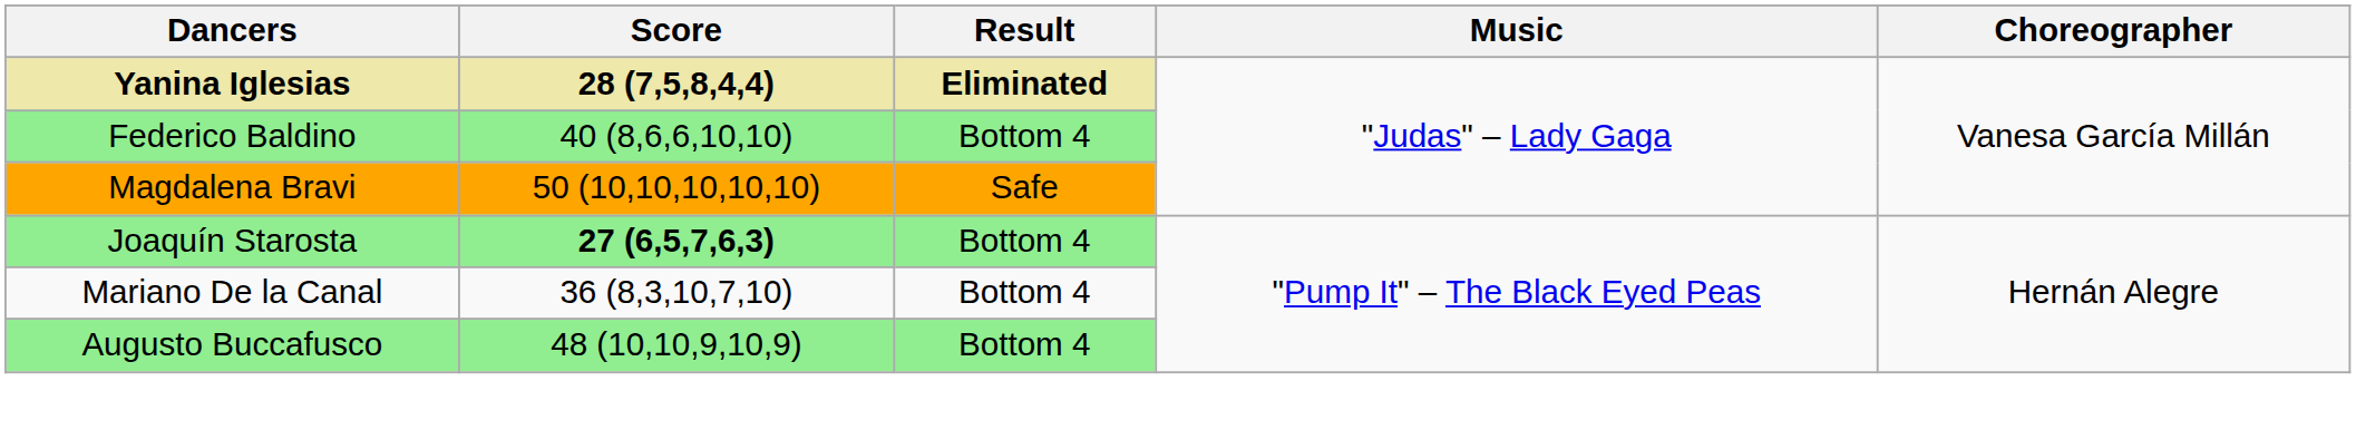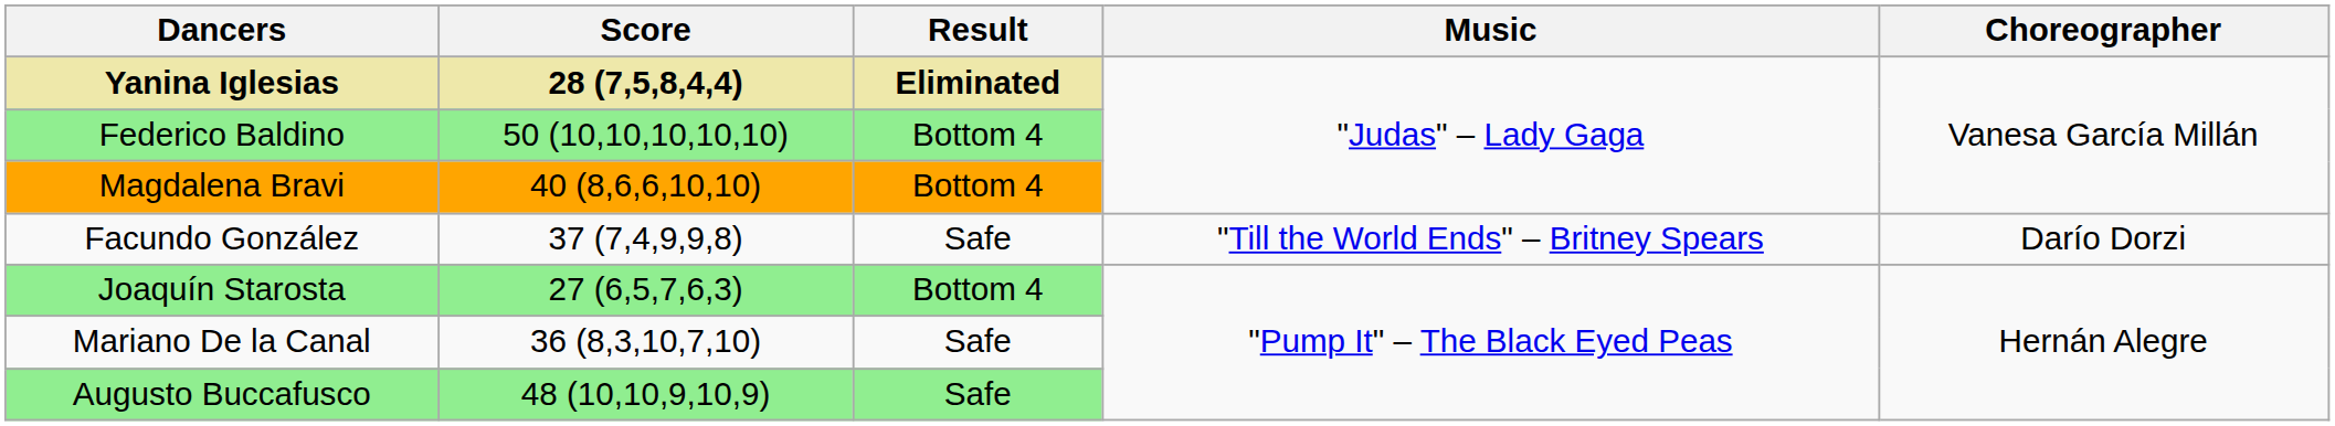 <table class="wikitable" width="90%" style="text-align:center;">
 <tr bgcolor="f2f2f2">
 <td><strong>Dancers</strong></td>
 <td><strong>Score</strong></td>
 <td><strong>Result</strong></td>
 <td><strong>Music</strong></td>
 <td><strong>Choreographer</strong></td>
 </tr>
 <tr>
 <td bgcolor="palegoldenrod"><strong>Yanina Iglesias</strong></td>
 <td bgcolor="palegoldenrod"><strong>28 (7,5,8,4,4)</strong></td>
 <td bgcolor="palegoldenrod"><strong>Eliminated</strong></td>
 <td rowspan=3>"<a href='#'>Judas</a>" – <a href='#'>Lady Gaga</a></td>
 <td rowspan=3>Vanesa García Millán</td>
 </tr>
 <tr bgcolor="lightgreen">
 <td>Federico Baldino</td>
-<td>40 (8,6,6,10,10)</td>
+<td>50 (10,10,10,10,10)</td>
 <td>Bottom 4</td>
 </tr>
 <tr bgcolor="orange">
 <td>Magdalena Bravi</td>
-<td>50 (10,10,10,10,10)</td>
+<td>40 (8,6,6,10,10)</td>
+<td>Bottom 4</td>
+</tr>
+<tr>
+<td>Facundo González</td>
+<td>37 (7,4,9,9,8)</td>
 <td>Safe</td>
+<td>"<a href='#'>Till the World Ends</a>" – <a href='#'>Britney Spears</a></td>
+<td>Darío Dorzi</td>
 </tr>
 <tr>
 <td bgcolor="lightgreen">Joaquín Starosta</td>
-<td bgcolor="lightgreen"><strong>27 (6,5,7,6,3)</strong></td>
+<td bgcolor="lightgreen">27 (6,5,7,6,3)</td>
 <td bgcolor="lightgreen">Bottom 4</td>
 <td rowspan=3>"<a href='#'>Pump It</a>" – <a href='#'>The Black Eyed Peas</a></td>
 <td rowspan=3>Hernán Alegre</td>
 </tr>
 <tr>
 <td>Mariano De la Canal</td>
 <td>36 (8,3,10,7,10)</td>
-<td>Bottom 4</td>
+<td>Safe</td>
 </tr>
 <tr bgcolor="lightgreen">
 <td>Augusto Buccafusco</td>
 <td>48 (10,10,9,10,9)</td>
-<td>Bottom 4</td>
+<td>Safe</td>
 </tr>
 </table>
